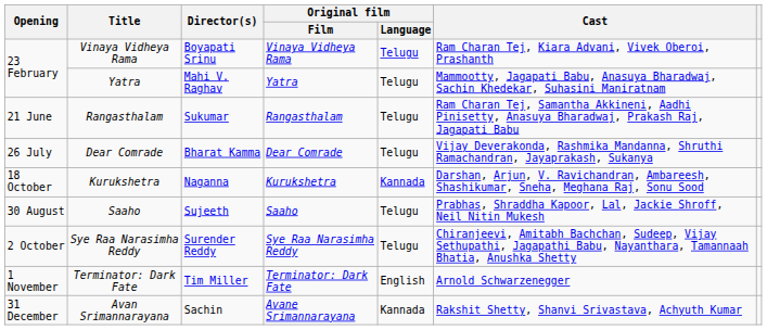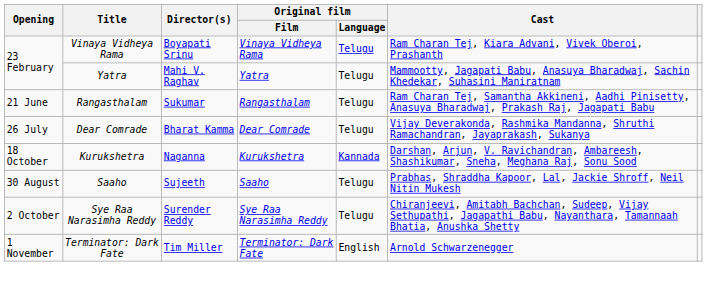 <table class="wikitable sortable"  style="width:100%; font-size:95%;">
 <tr>
 <th scope="col" rowspan="2">Opening</th>
 <th scope="col" rowspan="2">Title</th>
 <th scope="col" rowspan="2">Director(s)</th>
 <th scope="col" colspan="2">Original film</th>
 <th scope="col" rowspan="2">Cast</th>
 <th scope="col" rowspan="2" class="unsortable"></th>
 </tr>
 <tr>
 <th scope="col">Film</th>
 <th scope="col">Language</th>
 </tr>
 <tr>
 <td rowspan="2">23 February</td>
 <td style="text-align:center;"><em>Vinaya Vidheya Rama</em></td>
 <td><a href='#'>Boyapati Srinu</a></td>
 <td><em><a href='#'>Vinaya Vidheya Rama</a></em></td>
 <td><a href='#'>Telugu</a></td>
 <td><a href='#'>Ram Charan Tej</a>, <a href='#'>Kiara Advani</a>, <a href='#'>Vivek Oberoi</a>, <a href='#'>Prashanth</a></td>
 <td></td>
 </tr>
 <tr>
 <td style="text-align:center;"><em>Yatra</em></td>
 <td><a href='#'>Mahi V. Raghav</a></td>
 <td><em><a href='#'>Yatra</a></em></td>
 <td>Telugu</td>
 <td><a href='#'>Mammootty</a>, <a href='#'>Jagapati Babu</a>, <a href='#'>Anasuya Bharadwaj</a>, <a href='#'>Sachin Khedekar</a>, <a href='#'>Suhasini Maniratnam</a></td>
 <td></td>
 </tr>
 <tr>
 <td>21 June</td>
 <td style="text-align:center;"><em>Rangasthalam</em></td>
 <td><a href='#'>Sukumar</a></td>
 <td><em><a href='#'>Rangasthalam</a></em></td>
 <td>Telugu</td>
 <td><a href='#'>Ram Charan Tej</a>, <a href='#'>Samantha Akkineni</a>, <a href='#'>Aadhi Pinisetty</a>, <a href='#'>Anasuya Bharadwaj</a>, <a href='#'>Prakash Raj</a>, <a href='#'>Jagapati Babu</a></td>
 <td></td>
 </tr>
 <tr>
 <td>26 July</td>
 <td style="text-align:center;"><em>Dear Comrade</em></td>
 <td><a href='#'>Bharat Kamma</a></td>
 <td><em><a href='#'>Dear Comrade</a></em></td>
 <td>Telugu</td>
 <td><a href='#'>Vijay Deverakonda</a>, <a href='#'>Rashmika Mandanna</a>, <a href='#'>Shruthi Ramachandran</a>, <a href='#'>Jayaprakash</a>, <a href='#'>Sukanya</a></td>
 <td></td>
 </tr>
 <tr>
 <td>18 October</td>
 <td style="text-align:center;"><em>Kurukshetra</em></td>
 <td><a href='#'>Naganna</a></td>
 <td><em><a href='#'>Kurukshetra</a></em></td>
 <td><a href='#'>Kannada</a></td>
 <td><a href='#'>Darshan</a>, <a href='#'>Arjun</a>, <a href='#'>V. Ravichandran</a>, <a href='#'>Ambareesh</a>, <a href='#'>Shashikumar</a>, <a href='#'>Sneha</a>, <a href='#'>Meghana Raj</a>, <a href='#'>Sonu Sood</a></td>
 <td></td>
 </tr>
 <tr>
 <td>30 August</td>
 <td style="text-align:center;"><em>Saaho</em></td>
 <td><a href='#'>Sujeeth</a></td>
 <td><em><a href='#'>Saaho</a></em></td>
 <td>Telugu</td>
 <td><a href='#'>Prabhas</a>, <a href='#'>Shraddha Kapoor</a>, <a href='#'>Lal</a>, <a href='#'>Jackie Shroff</a>, <a href='#'>Neil Nitin Mukesh</a></td>
 <td></td>
 </tr>
 <tr>
 <td>2 October</td>
 <td style="text-align:center;"><em>Sye Raa Narasimha Reddy</em></td>
 <td><a href='#'>Surender Reddy</a></td>
 <td><em><a href='#'>Sye Raa Narasimha Reddy</a></em></td>
 <td>Telugu</td>
 <td><a href='#'>Chiranjeevi</a>, <a href='#'>Amitabh Bachchan</a>, <a href='#'>Sudeep</a>, <a href='#'>Vijay Sethupathi</a>, <a href='#'>Jagapathi Babu</a>, <a href='#'>Nayanthara</a>, <a href='#'>Tamannaah Bhatia</a>, <a href='#'>Anushka Shetty</a></td>
 <td></td>
 </tr>
 <tr>
 <td>1 November</td>
 <td style="text-align:center;"><em>Terminator: Dark Fate</em></td>
 <td><a href='#'>Tim Miller</a></td>
 <td><em><a href='#'>Terminator: Dark Fate</a></em></td>
 <td>English</td>
 <td><a href='#'>Arnold Schwarzenegger</a></td>
 <td></td>
 </tr>
-<tr>
-<td>31 December</td>
-<td style="text-align:center;"><em>Avan Srimannarayana</em></td>
-<td>Sachin</td>
-<td><em><a href='#'>Avane Srimannarayana</a></em></td>
-<td>Kannada</td>
-<td><a href='#'>Rakshit Shetty</a>, <a href='#'>Shanvi Srivastava</a>, <a href='#'>Achyuth Kumar</a></td>
-<td></td>
-</tr>
 </table>
